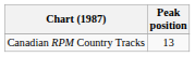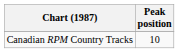 <table class="wikitable sortable">
 <tr>
 <th align="left">Chart (1987)</th>
 <th align="center">Peak<br>position</th>
 </tr>
 <tr>
 </tr>
 <tr>
 <td align="left">Canadian <em>RPM</em> Country Tracks</td>
-<td align="center">13</td>
+<td align="center">10</td>
 </tr>
 </table>
